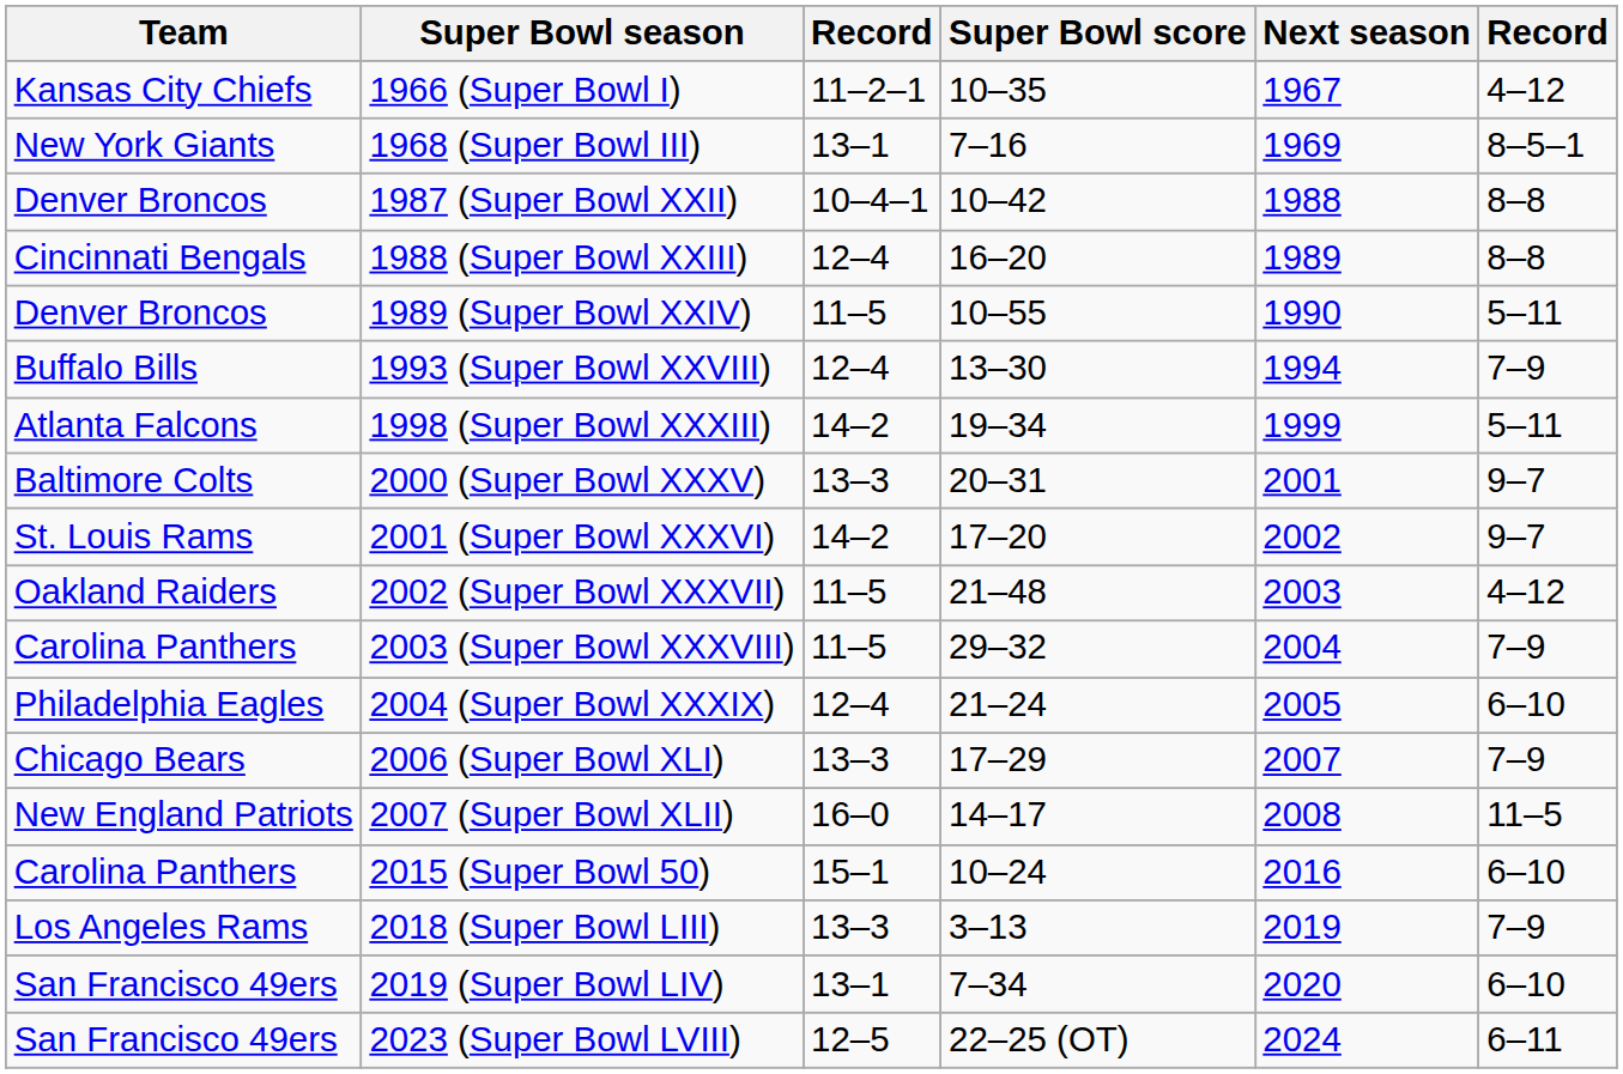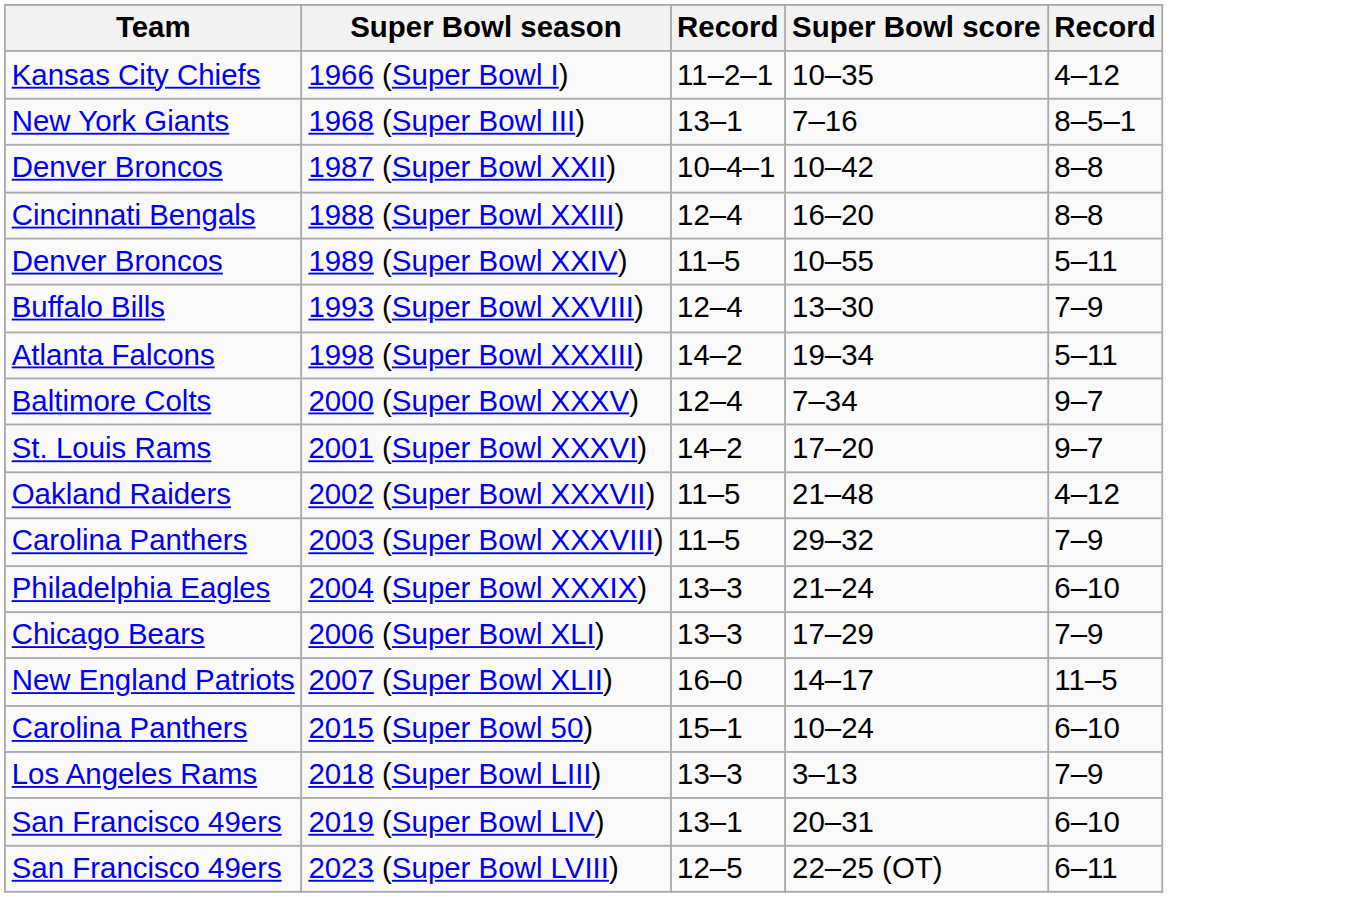 <table class="wikitable">
 <tr>
 <th>Team</th>
 <th>Super Bowl season</th>
 <th>Record</th>
 <th>Super Bowl score</th>
-<th>Next season</th>
 <th>Record</th>
 </tr>
 <tr>
 <td><a href='#'>Kansas City Chiefs</a></td>
 <td><a href='#'>1966</a> (<a href='#'>Super Bowl I</a>)</td>
 <td>11–2–1</td>
 <td>10–35</td>
-<td><a href='#'>1967</a></td>
 <td>4–12</td>
 </tr>
 <tr>
 <td><a href='#'>New York Giants</a></td>
 <td><a href='#'>1968</a> (<a href='#'>Super Bowl III</a>)</td>
 <td>13–1</td>
 <td>7–16</td>
-<td><a href='#'>1969</a></td>
 <td>8–5–1</td>
 </tr>
 <tr>
 <td><a href='#'>Denver Broncos</a></td>
 <td><a href='#'>1987</a> (<a href='#'>Super Bowl XXII</a>)</td>
 <td>10–4–1</td>
 <td>10–42</td>
-<td><a href='#'>1988</a></td>
 <td>8–8</td>
 </tr>
 <tr>
 <td><a href='#'>Cincinnati Bengals</a></td>
 <td><a href='#'>1988</a> (<a href='#'>Super Bowl XXIII</a>)</td>
 <td>12–4</td>
 <td>16–20</td>
-<td><a href='#'>1989</a></td>
 <td>8–8</td>
 </tr>
 <tr>
 <td><a href='#'>Denver Broncos</a></td>
 <td><a href='#'>1989</a> (<a href='#'>Super Bowl XXIV</a>)</td>
 <td>11–5</td>
 <td>10–55</td>
-<td><a href='#'>1990</a></td>
 <td>5–11</td>
 </tr>
 <tr>
 <td><a href='#'>Buffalo Bills</a></td>
 <td><a href='#'>1993</a> (<a href='#'>Super Bowl XXVIII</a>)</td>
 <td>12–4</td>
 <td>13–30</td>
-<td><a href='#'>1994</a></td>
 <td>7–9</td>
 </tr>
 <tr>
 <td><a href='#'>Atlanta Falcons</a></td>
 <td><a href='#'>1998</a> (<a href='#'>Super Bowl XXXIII</a>)</td>
 <td>14–2</td>
 <td>19–34</td>
-<td><a href='#'>1999</a></td>
 <td>5–11</td>
 </tr>
 <tr>
 <td><a href='#'>Baltimore Colts</a></td>
 <td><a href='#'>2000</a> (<a href='#'>Super Bowl XXXV</a>)</td>
-<td>13–3</td>
-<td>20–31</td>
-<td><a href='#'>2001</a></td>
+<td>12–4</td>
+<td>7–34</td>
 <td>9–7</td>
 </tr>
 <tr>
 <td><a href='#'>St. Louis Rams</a></td>
 <td><a href='#'>2001</a> (<a href='#'>Super Bowl XXXVI</a>)</td>
 <td>14–2</td>
 <td>17–20</td>
-<td><a href='#'>2002</a></td>
 <td>9–7</td>
 </tr>
 <tr>
 <td><a href='#'>Oakland Raiders</a></td>
 <td><a href='#'>2002</a> (<a href='#'>Super Bowl XXXVII</a>)</td>
 <td>11–5</td>
 <td>21–48</td>
-<td><a href='#'>2003</a></td>
 <td>4–12</td>
 </tr>
 <tr>
 <td><a href='#'>Carolina Panthers</a></td>
 <td><a href='#'>2003</a> (<a href='#'>Super Bowl XXXVIII</a>)</td>
 <td>11–5</td>
 <td>29–32</td>
-<td><a href='#'>2004</a></td>
 <td>7–9</td>
 </tr>
 <tr>
 <td><a href='#'>Philadelphia Eagles</a></td>
 <td><a href='#'>2004</a> (<a href='#'>Super Bowl XXXIX</a>)</td>
-<td>12–4</td>
+<td>13–3</td>
 <td>21–24</td>
-<td><a href='#'>2005</a></td>
 <td>6–10</td>
 </tr>
 <tr>
 <td><a href='#'>Chicago Bears</a></td>
 <td><a href='#'>2006</a> (<a href='#'>Super Bowl XLI</a>)</td>
 <td>13–3</td>
 <td>17–29</td>
-<td><a href='#'>2007</a></td>
 <td>7–9</td>
 </tr>
 <tr>
 <td><a href='#'>New England Patriots</a></td>
 <td><a href='#'>2007</a> (<a href='#'>Super Bowl XLII</a>)</td>
 <td>16–0</td>
 <td>14–17</td>
-<td><a href='#'>2008</a></td>
 <td>11–5</td>
 </tr>
 <tr>
 <td><a href='#'>Carolina Panthers</a></td>
 <td><a href='#'>2015</a> (<a href='#'>Super Bowl 50</a>)</td>
 <td>15–1</td>
 <td>10–24</td>
-<td><a href='#'>2016</a></td>
 <td>6–10</td>
 </tr>
 <tr>
 <td><a href='#'>Los Angeles Rams</a></td>
 <td><a href='#'>2018</a> (<a href='#'>Super Bowl LIII</a>)</td>
 <td>13–3</td>
 <td>3–13</td>
-<td><a href='#'>2019</a></td>
 <td>7–9</td>
 </tr>
 <tr>
 <td><a href='#'>San Francisco 49ers</a></td>
 <td><a href='#'>2019</a> (<a href='#'>Super Bowl LIV</a>)</td>
 <td>13–1</td>
-<td>7–34</td>
-<td><a href='#'>2020</a></td>
+<td>20–31</td>
 <td>6–10</td>
 </tr>
 <tr>
 <td><a href='#'>San Francisco 49ers</a></td>
 <td><a href='#'>2023</a> (<a href='#'>Super Bowl LVIII</a>)</td>
 <td>12–5</td>
 <td>22–25 (OT)</td>
-<td><a href='#'>2024</a></td>
 <td>6–11</td>
 </tr>
 </table>
